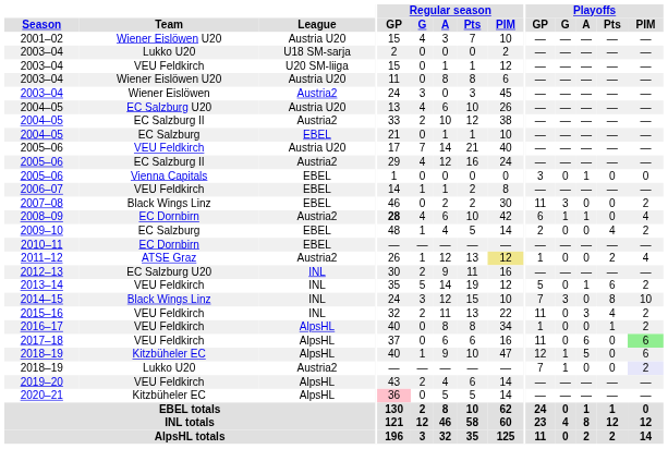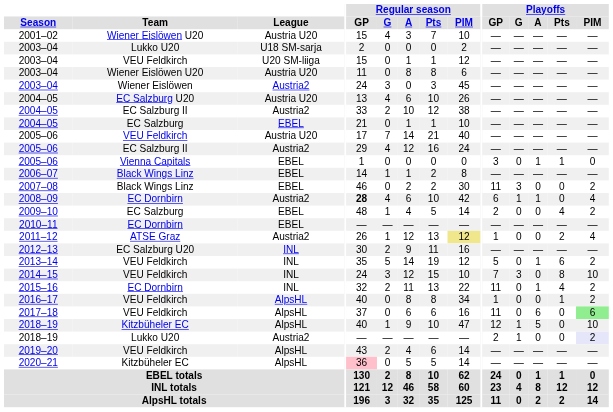 <table border="0" cellpadding="1" cellspacing="0" style="text-align:center; width:60em">
 <tr bgcolor="#e0e0e0">
 <th colspan="3" bgcolor="#ffffff"></th>
 <th rowspan="99" bgcolor="#ffffff"></th>
 <th colspan="5"><a href='#'>Regular season</a></th>
 <th rowspan="99" bgcolor="#ffffff"></th>
 <th colspan="5"><a href='#'>Playoffs</a></th>
 </tr>
 <tr bgcolor="#e0e0e0">
 <th><a href='#'>Season</a></th>
 <th>Team</th>
 <th>League</th>
 <th>GP</th>
 <th><a href='#'>G</a></th>
 <th><a href='#'>A</a></th>
 <th><a href='#'>Pts</a></th>
 <th><a href='#'>PIM</a></th>
 <th>GP</th>
 <th>G</th>
 <th>A</th>
 <th>Pts</th>
 <th>PIM</th>
 </tr>
 <tr>
 <td>2001–02</td>
 <td><a href='#'>Wiener Eislöwen</a> U20</td>
 <td>Austria U20</td>
 <td>15</td>
 <td>4</td>
 <td>3</td>
 <td>7</td>
 <td>10</td>
 <td>—</td>
 <td>—</td>
 <td>—</td>
 <td>—</td>
 <td>—</td>
 </tr>
 <tr bgcolor="#f0f0f0">
 <td>2003–04</td>
 <td>Lukko U20</td>
 <td>U18 SM-sarja</td>
 <td>2</td>
 <td>0</td>
 <td>0</td>
 <td>0</td>
 <td>2</td>
 <td>—</td>
 <td>—</td>
 <td>—</td>
 <td>—</td>
 <td>—</td>
 </tr>
 <tr>
 <td>2003–04</td>
 <td>VEU Feldkirch</td>
 <td>U20 SM-liiga</td>
 <td>15</td>
 <td>0</td>
 <td>1</td>
 <td>1</td>
 <td>12</td>
 <td>—</td>
 <td>—</td>
 <td>—</td>
 <td>—</td>
 <td>—</td>
 </tr>
 <tr bgcolor="#f0f0f0">
 <td>2003–04</td>
 <td>Wiener Eislöwen U20</td>
 <td>Austria U20</td>
 <td>11</td>
 <td>0</td>
 <td>8</td>
 <td>8</td>
 <td>6</td>
 <td>—</td>
 <td>—</td>
 <td>—</td>
 <td>—</td>
 <td>—</td>
 </tr>
 <tr>
 <td><a href='#'>2003–04</a></td>
 <td>Wiener Eislöwen</td>
 <td><a href='#'>Austria2</a></td>
 <td>24</td>
 <td>3</td>
 <td>0</td>
 <td>3</td>
 <td>45</td>
 <td>—</td>
 <td>—</td>
 <td>—</td>
 <td>—</td>
 <td>—</td>
 </tr>
 <tr bgcolor="#f0f0f0">
 <td>2004–05</td>
 <td><a href='#'>EC Salzburg</a> U20</td>
 <td>Austria U20</td>
 <td>13</td>
 <td>4</td>
 <td>6</td>
 <td>10</td>
 <td>26</td>
 <td>—</td>
 <td>—</td>
 <td>—</td>
 <td>—</td>
 <td>—</td>
 </tr>
 <tr>
 <td><a href='#'>2004–05</a></td>
 <td>EC Salzburg II</td>
 <td>Austria2</td>
 <td>33</td>
 <td>2</td>
 <td>10</td>
 <td>12</td>
 <td>38</td>
 <td>—</td>
 <td>—</td>
 <td>—</td>
 <td>—</td>
 <td>—</td>
 </tr>
 <tr bgcolor="#f0f0f0">
 <td><a href='#'>2004–05</a></td>
 <td>EC Salzburg</td>
 <td><a href='#'>EBEL</a></td>
 <td>21</td>
 <td>0</td>
 <td>1</td>
 <td>1</td>
 <td>10</td>
 <td>—</td>
 <td>—</td>
 <td>—</td>
 <td>—</td>
 <td>—</td>
 </tr>
 <tr>
 <td>2005–06</td>
 <td><a href='#'>VEU Feldkirch</a></td>
 <td>Austria U20</td>
 <td>17</td>
 <td>7</td>
 <td>14</td>
 <td>21</td>
 <td>40</td>
 <td>—</td>
 <td>—</td>
 <td>—</td>
 <td>—</td>
 <td>—</td>
 </tr>
 <tr bgcolor="#f0f0f0">
 <td><a href='#'>2005–06</a></td>
 <td>EC Salzburg II</td>
 <td>Austria2</td>
 <td>29</td>
 <td>4</td>
 <td>12</td>
 <td>16</td>
 <td>24</td>
 <td>—</td>
 <td>—</td>
 <td>—</td>
 <td>—</td>
 <td>—</td>
 </tr>
 <tr>
 <td><a href='#'>2005–06</a></td>
 <td><a href='#'>Vienna Capitals</a></td>
 <td>EBEL</td>
 <td>1</td>
 <td>0</td>
 <td>0</td>
 <td>0</td>
 <td>0</td>
 <td>3</td>
 <td>0</td>
 <td>1</td>
-<td>0</td>
+<td>1</td>
 <td>0</td>
 </tr>
 <tr bgcolor="#f0f0f0">
 <td><a href='#'>2006–07</a></td>
-<td>VEU Feldkirch</td>
+<td><a href='#'>Black Wings Linz</a></td>
 <td>EBEL</td>
 <td>14</td>
 <td>1</td>
 <td>1</td>
 <td>2</td>
 <td>8</td>
 <td>—</td>
 <td>—</td>
 <td>—</td>
 <td>—</td>
 <td>—</td>
 </tr>
 <tr>
 <td><a href='#'>2007–08</a></td>
 <td>Black Wings Linz</td>
 <td>EBEL</td>
 <td>46</td>
 <td>0</td>
 <td>2</td>
 <td>2</td>
 <td>30</td>
 <td>11</td>
 <td>3</td>
 <td>0</td>
 <td>0</td>
 <td>2</td>
 </tr>
 <tr bgcolor="#f0f0f0">
 <td><a href='#'>2008–09</a></td>
 <td><a href='#'>EC Dornbirn</a></td>
 <td>Austria2</td>
 <td><strong>28</strong></td>
 <td>4</td>
 <td>6</td>
 <td>10</td>
 <td>42</td>
 <td>6</td>
 <td>1</td>
 <td>1</td>
 <td>0</td>
 <td>4</td>
 </tr>
 <tr>
 <td><a href='#'>2009–10</a></td>
 <td>EC Salzburg</td>
 <td>EBEL</td>
 <td>48</td>
 <td>1</td>
 <td>4</td>
 <td>5</td>
 <td>14</td>
 <td>2</td>
 <td>0</td>
 <td>0</td>
 <td>4</td>
 <td>2</td>
 </tr>
 <tr bgcolor="#f0f0f0">
 <td><a href='#'>2010–11</a></td>
 <td><a href='#'>EC Dornbirn</a></td>
 <td>EBEL</td>
 <td>—</td>
 <td>—</td>
 <td>—</td>
 <td>—</td>
 <td>—</td>
 <td>—</td>
 <td>—</td>
 <td>—</td>
 <td>—</td>
 <td>—</td>
 </tr>
 <tr>
 <td><a href='#'>2011–12</a></td>
 <td><a href='#'>ATSE Graz</a></td>
 <td>Austria2</td>
 <td>26</td>
 <td>1</td>
 <td>12</td>
 <td>13</td>
 <td style="background: khaki;">12</td>
 <td>1</td>
 <td>0</td>
 <td>0</td>
 <td>2</td>
 <td>4</td>
 </tr>
 <tr bgcolor="#f0f0f0">
 <td><a href='#'>2012–13</a></td>
 <td>EC Salzburg U20</td>
 <td><a href='#'>INL</a></td>
 <td>30</td>
 <td>2</td>
 <td>9</td>
 <td>11</td>
 <td>16</td>
 <td>—</td>
 <td>—</td>
 <td>—</td>
 <td>—</td>
 <td>—</td>
 </tr>
 <tr>
 <td><a href='#'>2013–14</a></td>
 <td>VEU Feldkirch</td>
 <td>INL</td>
 <td>35</td>
 <td>5</td>
 <td>14</td>
 <td>19</td>
 <td>12</td>
 <td>5</td>
 <td>0</td>
 <td>1</td>
 <td>6</td>
 <td>2</td>
 </tr>
 <tr bgcolor="#f0f0f0">
 <td><a href='#'>2014–15</a></td>
-<td><a href='#'>Black Wings Linz</a></td>
+<td>VEU Feldkirch</td>
 <td>INL</td>
 <td>24</td>
 <td>3</td>
 <td>12</td>
 <td>15</td>
 <td>10</td>
 <td>7</td>
 <td>3</td>
 <td>0</td>
 <td>8</td>
 <td>10</td>
 </tr>
 <tr>
 <td><a href='#'>2015–16</a></td>
-<td>VEU Feldkirch</td>
+<td><a href='#'>EC Dornbirn</a></td>
 <td>INL</td>
 <td>32</td>
 <td>2</td>
 <td>11</td>
 <td>13</td>
 <td>22</td>
 <td>11</td>
 <td>0</td>
-<td>3</td>
+<td>1</td>
 <td>4</td>
 <td>2</td>
 </tr>
 <tr bgcolor="#f0f0f0">
 <td><a href='#'>2016–17</a></td>
 <td>VEU Feldkirch</td>
 <td><a href='#'>AlpsHL</a></td>
 <td>40</td>
 <td>0</td>
 <td>8</td>
 <td>8</td>
 <td>34</td>
 <td>1</td>
 <td>0</td>
 <td>0</td>
 <td>1</td>
 <td>2</td>
 </tr>
 <tr>
 <td><a href='#'>2017–18</a></td>
 <td>VEU Feldkirch</td>
 <td>AlpsHL</td>
 <td>37</td>
 <td>0</td>
 <td>6</td>
 <td>6</td>
 <td>16</td>
 <td>11</td>
 <td>0</td>
 <td>6</td>
 <td>0</td>
 <td style="background: lightgreen;">6</td>
 </tr>
 <tr bgcolor="#f0f0f0">
 <td><a href='#'>2018–19</a></td>
 <td><a href='#'>Kitzbüheler EC</a></td>
 <td>AlpsHL</td>
 <td>40</td>
 <td>1</td>
 <td>9</td>
 <td>10</td>
 <td>47</td>
 <td>12</td>
 <td>1</td>
 <td>5</td>
 <td>0</td>
-<td>6</td>
+<td>10</td>
 </tr>
 <tr>
 <td>2018–19</td>
 <td>Lukko U20</td>
 <td>Austria2</td>
 <td>—</td>
 <td>—</td>
 <td>—</td>
 <td>—</td>
 <td>—</td>
-<td>7</td>
+<td>2</td>
 <td>1</td>
 <td>0</td>
 <td>0</td>
 <td style="background: lavender;">2</td>
 </tr>
 <tr bgcolor="#f0f0f0">
 <td><a href='#'>2019–20</a></td>
 <td>VEU Feldkirch</td>
 <td>AlpsHL</td>
 <td>43</td>
 <td>2</td>
 <td>4</td>
 <td>6</td>
 <td>14</td>
 <td>—</td>
 <td>—</td>
 <td>—</td>
 <td>—</td>
 <td>—</td>
 </tr>
 <tr>
 <td><a href='#'>2020–21</a></td>
 <td>Kitzbüheler EC</td>
 <td>AlpsHL</td>
 <td style="background: pink;">36</td>
 <td>0</td>
 <td>5</td>
 <td>5</td>
 <td>14</td>
 <td>—</td>
 <td>—</td>
 <td>—</td>
 <td>—</td>
 <td>—</td>
 </tr>
 <tr>
 </tr>
 <tr ALIGN="center" bgcolor="#e0e0e0">
 <th colspan="3">EBEL totals</th>
 <th ALIGN="center">130</th>
 <th ALIGN="center">2</th>
 <th ALIGN="center">8</th>
 <th ALIGN="center">10</th>
 <th ALIGN="center">62</th>
 <th ALIGN="center">24</th>
 <th ALIGN="center">0</th>
 <th ALIGN="center">1</th>
 <th ALIGN="center">1</th>
 <th ALIGN="center">0</th>
 </tr>
 <tr>
 </tr>
 <tr ALIGN="center" bgcolor="#e0e0e0">
 <th colspan="3">INL totals</th>
 <th ALIGN="center">121</th>
 <th ALIGN="center">12</th>
 <th ALIGN="center">46</th>
 <th ALIGN="center">58</th>
 <th ALIGN="center">60</th>
 <th ALIGN="center">23</th>
 <th ALIGN="center">4</th>
 <th ALIGN="center">8</th>
 <th ALIGN="center">12</th>
 <th ALIGN="center">12</th>
 </tr>
 <tr>
 </tr>
 <tr ALIGN="center" bgcolor="#e0e0e0">
 <th colspan="3">AlpsHL totals</th>
 <th ALIGN="center">196</th>
 <th ALIGN="center">3</th>
 <th ALIGN="center">32</th>
 <th ALIGN="center">35</th>
 <th ALIGN="center">125</th>
 <th ALIGN="center">11</th>
 <th ALIGN="center">0</th>
 <th ALIGN="center">2</th>
 <th ALIGN="center">2</th>
 <th ALIGN="center">14</th>
 </tr>
 </table>
